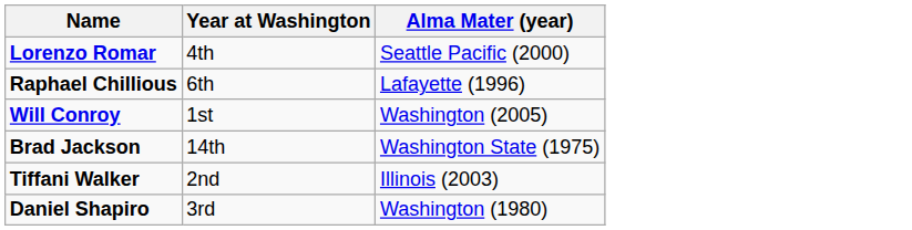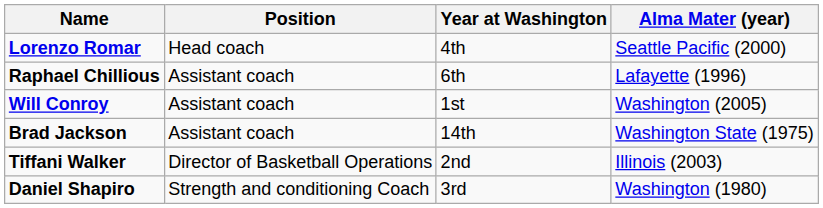 <table class="wikitable" style="white-space:nowrap; font-size:90%;">
 <tr>
 <th>Name</th>
+<th>Position</th>
 <th>Year at Washington</th>
 <th><a href='#'>Alma Mater</a> (year)</th>
 </tr>
 <tr>
 <td><strong><a href='#'>Lorenzo Romar</a></strong></td>
+<td>Head coach</td>
 <td>4th</td>
 <td><a href='#'>Seattle Pacific</a> (2000)</td>
 </tr>
 <tr>
 <td><strong>Raphael Chillious</strong></td>
+<td>Assistant coach</td>
 <td>6th</td>
 <td><a href='#'>Lafayette</a> (1996)</td>
 </tr>
 <tr>
 <td><strong><a href='#'>Will Conroy</a></strong></td>
+<td>Assistant coach</td>
 <td>1st</td>
 <td><a href='#'>Washington</a> (2005)</td>
 </tr>
 <tr>
 <td><strong>Brad Jackson</strong></td>
+<td>Assistant coach</td>
 <td>14th</td>
 <td><a href='#'>Washington State</a> (1975)</td>
 </tr>
 <tr>
 <td><strong>Tiffani Walker</strong></td>
+<td>Director of Basketball Operations</td>
 <td>2nd</td>
 <td><a href='#'>Illinois</a> (2003)</td>
 </tr>
 <tr>
 <td><strong>Daniel Shapiro</strong></td>
+<td>Strength and conditioning Coach</td>
 <td>3rd</td>
 <td><a href='#'>Washington</a> (1980)</td>
 </tr>
 </table>
